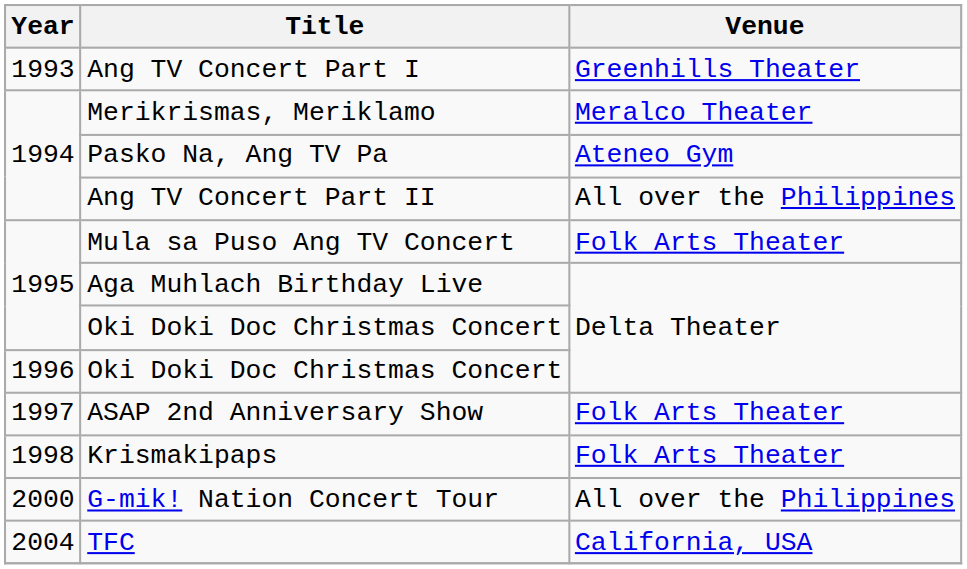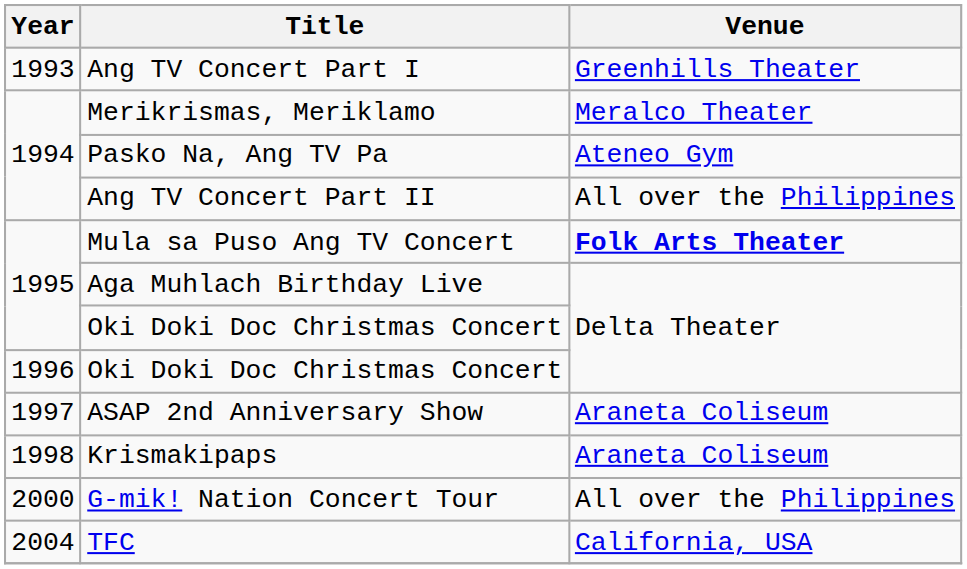 <table class="wikitable">
 <tr style="background:#ccc; text-align:center;">
 <th>Year</th>
 <th>Title</th>
 <th>Venue</th>
 </tr>
 <tr>
 <td>1993</td>
 <td>Ang TV Concert Part I</td>
 <td><a href='#'>Greenhills Theater</a></td>
 </tr>
 <tr>
 <td rowspan="3">1994</td>
 <td>Merikrismas, Meriklamo</td>
 <td><a href='#'>Meralco Theater</a></td>
 </tr>
 <tr>
 <td>Pasko Na, Ang TV Pa</td>
 <td><a href='#'>Ateneo Gym</a></td>
 </tr>
 <tr>
 <td>Ang TV Concert Part II</td>
 <td>All over the <a href='#'>Philippines</a></td>
 </tr>
 <tr>
 <td rowspan="3">1995</td>
 <td>Mula sa Puso Ang TV Concert</td>
-<td><a href='#'>Folk Arts Theater</a></td>
+<td><strong><a href='#'>Folk Arts Theater</a></strong></td>
 </tr>
 <tr>
 <td>Aga Muhlach Birthday Live</td>
 <td rowspan="3">Delta Theater</td>
 </tr>
 <tr>
 <td>Oki Doki Doc Christmas Concert</td>
 </tr>
 <tr>
 <td>1996</td>
 <td>Oki Doki Doc Christmas Concert</td>
 </tr>
 <tr>
 <td>1997</td>
 <td>ASAP 2nd Anniversary Show</td>
-<td><a href='#'>Folk Arts Theater</a></td>
+<td><a href='#'>Araneta Coliseum</a></td>
 </tr>
 <tr>
 <td>1998</td>
 <td>Krismakipaps</td>
-<td><a href='#'>Folk Arts Theater</a></td>
+<td><a href='#'>Araneta Coliseum</a></td>
 </tr>
 <tr>
 <td>2000</td>
 <td><a href='#'>G-mik!</a> Nation Concert Tour</td>
 <td>All over the <a href='#'>Philippines</a></td>
 </tr>
 <tr>
 <td>2004</td>
 <td><a href='#'>TFC</a></td>
 <td><a href='#'>California, USA</a></td>
 </tr>
 <tr>
 </tr>
 </table>
